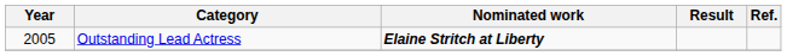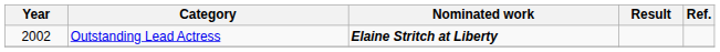 <table class=wikitable>
 <tr>
 <th scope="col" style="width:5em;">Year</th>
 <th scope="col" style="width:26em;">Category</th>
 <th scope="col" style="width:25em;">Nominated work</th>
 <th scope="col" style="width:5em;">Result</th>
 <th>Ref.</th>
 </tr>
 <tr>
-<td style="text-align:center;">2005</td>
+<td style="text-align:center;">2002</td>
 <td><a href='#'>Outstanding Lead Actress</a></td>
 <td><strong><em>Elaine Stritch at Liberty</em></strong></td>
 <td></td>
 <td></td>
 </tr>
 <tr>
 </tr>
 </table>
